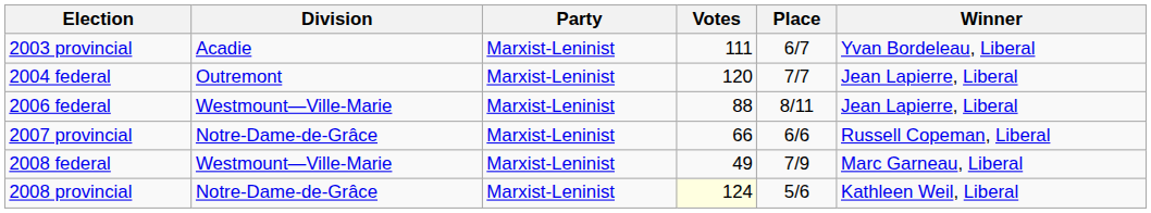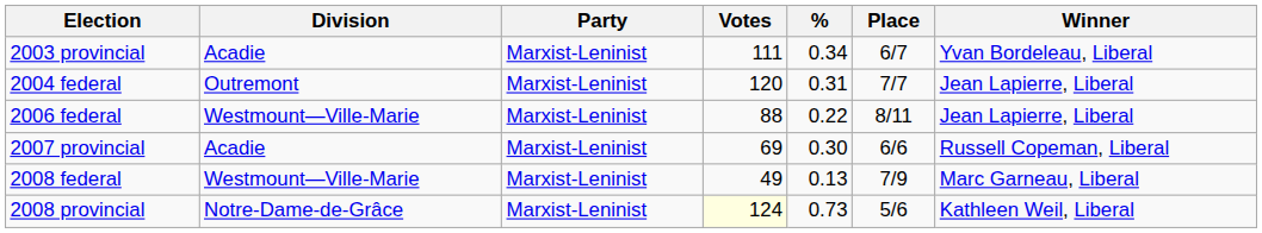 <table class="wikitable" width="1000">
 <tr>
 <th align="left">Election</th>
 <th align="left">Division</th>
 <th align="left">Party</th>
 <th align="right">Votes</th>
+<th align="right">%</th>
 <th align="center">Place</th>
 <th align="center">Winner</th>
 </tr>
 <tr>
 <td align="left"><a href='#'>2003 provincial</a></td>
 <td align="left"><a href='#'>Acadie</a></td>
 <td align="left"><a href='#'>Marxist-Leninist</a></td>
 <td align="right">111</td>
+<td align="right">0.34</td>
 <td align="center">6/7</td>
 <td align="left"><a href='#'>Yvan Bordeleau</a>, <a href='#'>Liberal</a></td>
 </tr>
 <tr>
 <td align="left"><a href='#'>2004 federal</a></td>
 <td align="left"><a href='#'>Outremont</a></td>
 <td align="left"><a href='#'>Marxist-Leninist</a></td>
 <td align="right">120</td>
+<td align="right">0.31</td>
 <td align="center">7/7</td>
 <td align="left"><a href='#'>Jean Lapierre</a>, <a href='#'>Liberal</a></td>
 </tr>
 <tr>
 <td align="left"><a href='#'>2006 federal</a></td>
 <td align="left"><a href='#'>Westmount—Ville-Marie</a></td>
 <td align="left"><a href='#'>Marxist-Leninist</a></td>
 <td align="right">88</td>
+<td align="right">0.22</td>
 <td align="center">8/11</td>
 <td align="left"><a href='#'>Jean Lapierre</a>, <a href='#'>Liberal</a></td>
 </tr>
 <tr>
 <td align="left"><a href='#'>2007 provincial</a></td>
-<td align="left"><a href='#'>Notre-Dame-de-Grâce</a></td>
+<td align="left"><a href='#'>Acadie</a></td>
 <td align="left"><a href='#'>Marxist-Leninist</a></td>
-<td align="right">66</td>
+<td align="right">69</td>
+<td align="right">0.30</td>
 <td align="center">6/6</td>
 <td align="left"><a href='#'>Russell Copeman</a>, <a href='#'>Liberal</a></td>
 </tr>
 <tr>
 <td align="left"><a href='#'>2008 federal</a></td>
 <td align="left"><a href='#'>Westmount—Ville-Marie</a></td>
 <td align="left"><a href='#'>Marxist-Leninist</a></td>
 <td align="right">49</td>
+<td align="right">0.13</td>
 <td align="center">7/9</td>
 <td align="left"><a href='#'>Marc Garneau</a>, <a href='#'>Liberal</a></td>
 </tr>
 <tr>
 <td align="left"><a href='#'>2008 provincial</a></td>
 <td align="left"><a href='#'>Notre-Dame-de-Grâce</a></td>
 <td align="left"><a href='#'>Marxist-Leninist</a></td>
 <td align="right" style="background: lightyellow;">124</td>
+<td align="right">0.73</td>
 <td align="center">5/6</td>
 <td align="left"><a href='#'>Kathleen Weil</a>, <a href='#'>Liberal</a></td>
 </tr>
 </table>
